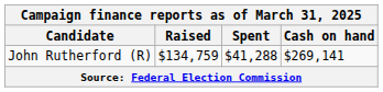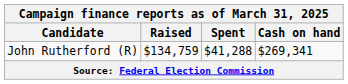 <table class="wikitable sortable">
 <tr>
 <th colspan=4>Campaign finance reports as of March 31, 2025</th>
 </tr>
 <tr style="text-align:center;">
 <th>Candidate</th>
 <th>Raised</th>
 <th>Spent</th>
 <th>Cash on hand</th>
 </tr>
 <tr>
 <td>John Rutherford (R)</td>
 <td>$134,759</td>
 <td>$41,288</td>
-<td>$269,141</td>
+<td>$269,341</td>
 </tr>
 <tr>
 <th colspan="4"><small>Source: <a href='#'>Federal Election Commission</a></small></th>
 </tr>
 </table>
